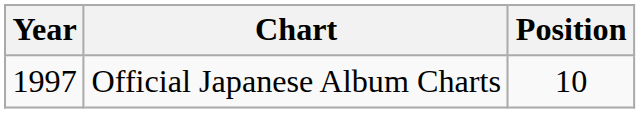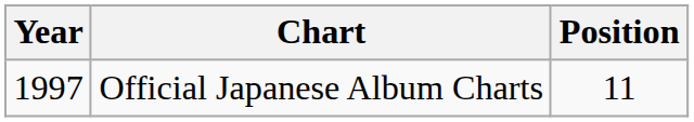 <table class="wikitable">
 <tr>
 <th>Year</th>
 <th>Chart</th>
 <th>Position</th>
 </tr>
 <tr>
 <td>1997</td>
 <td>Official Japanese Album Charts</td>
-<td align="center">10</td>
+<td align="center">11</td>
 </tr>
 </table>
